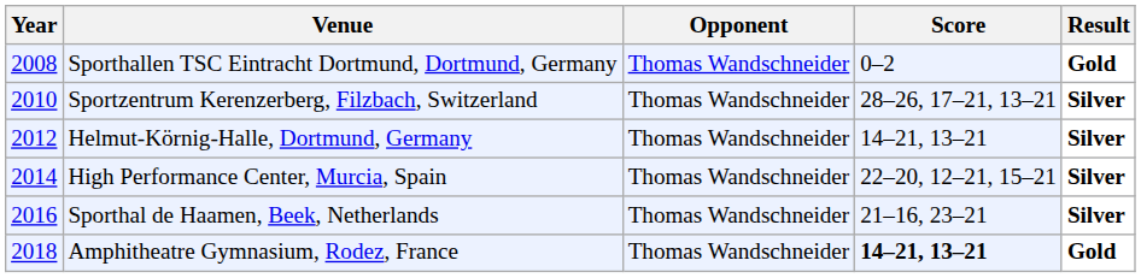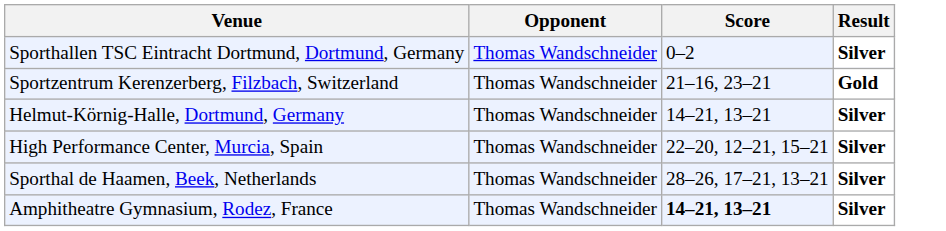 <table class="sortable wikitable" style="font-size: 90%;">
 <tr>
-<th>Year</th>
 <th>Venue</th>
 <th>Opponent</th>
 <th>Score</th>
 <th>Result</th>
 </tr>
 <tr style="background:#ECF2FF">
-<td align="center"><a href='#'>2008</a></td>
 <td align="left">Sporthallen TSC Eintracht Dortmund, <a href='#'>Dortmund</a>, Germany</td>
 <td align="left"> <a href='#'>Thomas Wandschneider</a></td>
 <td align="left">0–2</td>
+<td style="text-align:left; background:white"> <strong>Silver</strong></td>
+</tr>
+<tr style="background:#ECF2FF">
+<td align="left">Sportzentrum Kerenzerberg, <a href='#'>Filzbach</a>, Switzerland</td>
+<td align="left"> Thomas Wandschneider</td>
+<td align="left">21–16, 23–21</td>
 <td style="text-align:left; background:white"> <strong>Gold</strong></td>
 </tr>
 <tr style="background:#ECF2FF">
-<td align="center"><a href='#'>2010</a></td>
-<td align="left">Sportzentrum Kerenzerberg, <a href='#'>Filzbach</a>, Switzerland</td>
-<td align="left"> Thomas Wandschneider</td>
-<td align="left">28–26, 17–21, 13–21</td>
-<td style="text-align:left; background:white"> <strong>Silver</strong></td>
-</tr>
-<tr style="background:#ECF2FF">
-<td align="center"><a href='#'>2012</a></td>
 <td align="left">Helmut-Körnig-Halle, <a href='#'>Dortmund</a>, <a href='#'>Germany</a></td>
 <td align="left"> Thomas Wandschneider</td>
 <td align="left">14–21, 13–21</td>
 <td style="text-align:left; background:white"> <strong>Silver</strong></td>
 </tr>
 <tr style="background:#ECF2FF">
-<td align="center"><a href='#'>2014</a></td>
 <td align="left">High Performance Center, <a href='#'>Murcia</a>, Spain</td>
 <td align="left"> Thomas Wandschneider</td>
 <td align="left">22–20, 12–21, 15–21</td>
 <td style="text-align:left; background:white"> <strong>Silver</strong></td>
 </tr>
 <tr style="background:#ECF2FF">
-<td align="center"><a href='#'>2016</a></td>
 <td align="left">Sporthal de Haamen, <a href='#'>Beek</a>, Netherlands</td>
 <td align="left"> Thomas Wandschneider</td>
-<td align="left">21–16, 23–21</td>
+<td align="left">28–26, 17–21, 13–21</td>
 <td style="text-align:left; background:white"> <strong>Silver</strong></td>
 </tr>
 <tr style="background:#ECF2FF">
-<td align="center"><a href='#'>2018</a></td>
 <td align="left">Amphitheatre Gymnasium, <a href='#'>Rodez</a>, France</td>
 <td align="left"> Thomas Wandschneider</td>
 <td align="left"><strong>14–21, 13–21</strong></td>
-<td style="text-align:left; background:white"> <strong>Gold</strong></td>
+<td style="text-align:left; background:white"> <strong>Silver</strong></td>
 </tr>
 </table>
